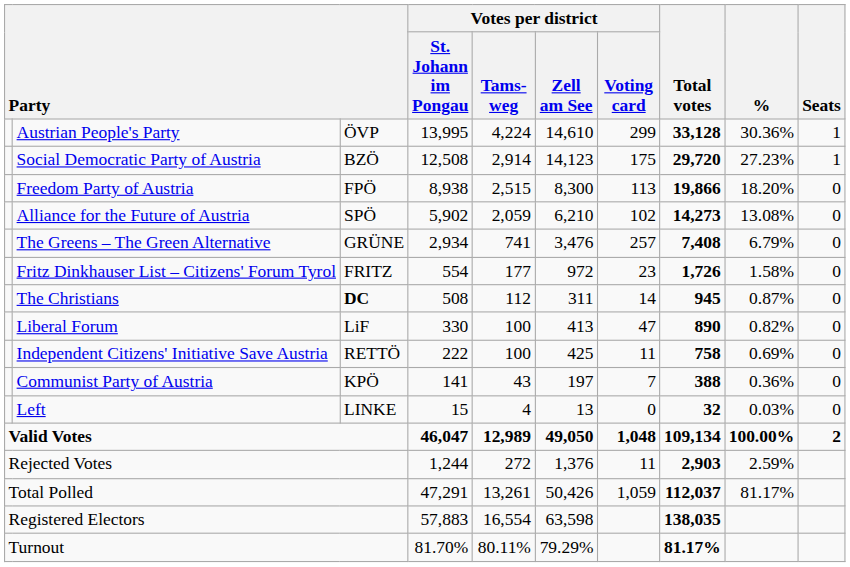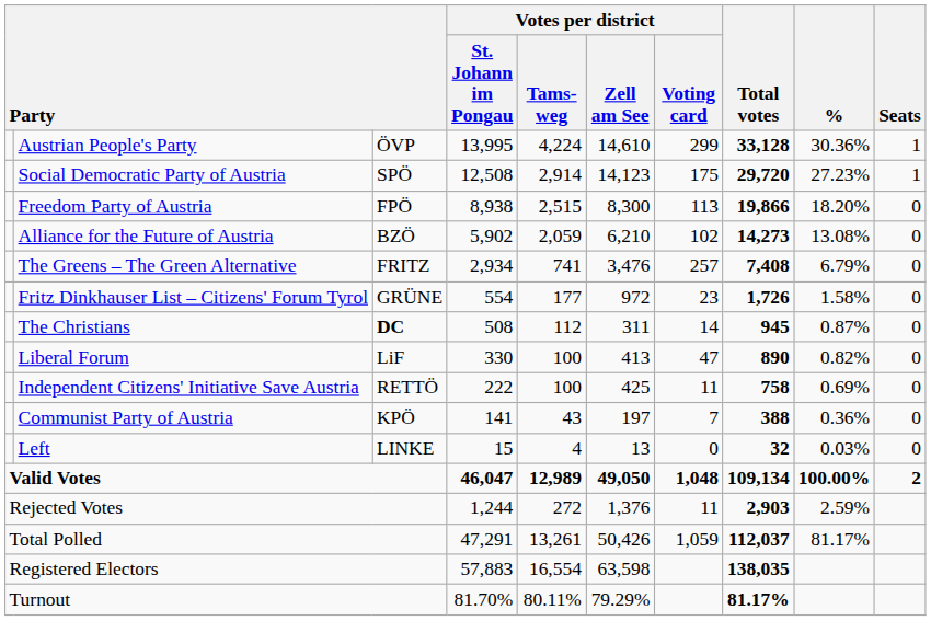 <table class="wikitable" border="1" style="text-align:right;">
 <tr>
 <th style="text-align:left;" valign=bottom rowspan=2 colspan=3>Party</th>
 <th colspan=4>Votes per district</th>
 <th align=center valign=bottom rowspan=2 width="50">Total<br>votes</th>
 <th align=center valign=bottom rowspan=2 width="50">%</th>
 <th align=center valign=bottom rowspan=2>Seats</th>
 </tr>
 <tr>
 <th align=center valign=bottom width="50"><a href='#'>St.<br>Johann<br>im<br>Pongau</a></th>
 <th align=center valign=bottom width="50"><a href='#'>Tams-<br>weg</a></th>
 <th align=center valign=bottom width="50"><a href='#'>Zell<br>am See</a></th>
 <th align=center valign=bottom width="50"><a href='#'>Voting<br>card</a></th>
 </tr>
 <tr>
 <td></td>
 <td align=left><a href='#'>Austrian People's Party</a></td>
 <td align=left>ÖVP</td>
 <td>13,995</td>
 <td>4,224</td>
 <td>14,610</td>
 <td>299</td>
 <td><strong>33,128</strong></td>
 <td>30.36%</td>
 <td>1</td>
 </tr>
 <tr>
 <td></td>
 <td align=left><a href='#'>Social Democratic Party of Austria</a></td>
-<td align=left>BZÖ</td>
+<td align=left>SPÖ</td>
 <td>12,508</td>
 <td>2,914</td>
 <td>14,123</td>
 <td>175</td>
 <td><strong>29,720</strong></td>
 <td>27.23%</td>
 <td>1</td>
 </tr>
 <tr>
 <td></td>
 <td align=left><a href='#'>Freedom Party of Austria</a></td>
 <td align=left>FPÖ</td>
 <td>8,938</td>
 <td>2,515</td>
 <td>8,300</td>
 <td>113</td>
 <td><strong>19,866</strong></td>
 <td>18.20%</td>
 <td>0</td>
 </tr>
 <tr>
 <td></td>
 <td align=left><a href='#'>Alliance for the Future of Austria</a></td>
-<td align=left>SPÖ</td>
+<td align=left>BZÖ</td>
 <td>5,902</td>
 <td>2,059</td>
 <td>6,210</td>
 <td>102</td>
 <td><strong>14,273</strong></td>
 <td>13.08%</td>
 <td>0</td>
 </tr>
 <tr>
 <td></td>
 <td align=left style="white-space: nowrap;"><a href='#'>The Greens – The Green Alternative</a></td>
-<td align=left>GRÜNE</td>
+<td align=left>FRITZ</td>
 <td>2,934</td>
 <td>741</td>
 <td>3,476</td>
 <td>257</td>
 <td><strong>7,408</strong></td>
 <td>6.79%</td>
 <td>0</td>
 </tr>
 <tr>
 <td></td>
 <td align=left><a href='#'>Fritz Dinkhauser List – Citizens' Forum Tyrol </a></td>
-<td align=left>FRITZ</td>
+<td align=left>GRÜNE</td>
 <td>554</td>
 <td>177</td>
 <td>972</td>
 <td>23</td>
 <td><strong>1,726</strong></td>
 <td>1.58%</td>
 <td>0</td>
 </tr>
 <tr>
 <td></td>
 <td align=left><a href='#'>The Christians</a></td>
 <td align=left><strong>DC</strong></td>
 <td>508</td>
 <td>112</td>
 <td>311</td>
 <td>14</td>
 <td><strong>945</strong></td>
 <td>0.87%</td>
 <td>0</td>
 </tr>
 <tr>
 <td></td>
 <td align=left><a href='#'>Liberal Forum</a></td>
 <td align=left>LiF</td>
 <td>330</td>
 <td>100</td>
 <td>413</td>
 <td>47</td>
 <td><strong>890</strong></td>
 <td>0.82%</td>
 <td>0</td>
 </tr>
 <tr>
 <td></td>
 <td align=left><a href='#'>Independent Citizens' Initiative Save Austria</a></td>
 <td align=left>RETTÖ</td>
 <td>222</td>
 <td>100</td>
 <td>425</td>
 <td>11</td>
 <td><strong>758</strong></td>
 <td>0.69%</td>
 <td>0</td>
 </tr>
 <tr>
 <td></td>
 <td align=left><a href='#'>Communist Party of Austria</a></td>
 <td align=left>KPÖ</td>
 <td>141</td>
 <td>43</td>
 <td>197</td>
 <td>7</td>
 <td><strong>388</strong></td>
 <td>0.36%</td>
 <td>0</td>
 </tr>
 <tr>
 <td></td>
 <td align=left><a href='#'>Left</a></td>
 <td align=left>LINKE</td>
 <td>15</td>
 <td>4</td>
 <td>13</td>
 <td>0</td>
 <td><strong>32</strong></td>
 <td>0.03%</td>
 <td>0</td>
 </tr>
 <tr style="font-weight:bold">
 <td align=left colspan=3>Valid Votes</td>
 <td>46,047</td>
 <td>12,989</td>
 <td>49,050</td>
 <td>1,048</td>
 <td>109,134</td>
 <td>100.00%</td>
 <td>2</td>
 </tr>
 <tr>
 <td align=left colspan=3>Rejected Votes</td>
 <td>1,244</td>
 <td>272</td>
 <td>1,376</td>
 <td>11</td>
 <td><strong>2,903</strong></td>
 <td>2.59%</td>
 <td></td>
 </tr>
 <tr>
 <td align=left colspan=3>Total Polled</td>
 <td>47,291</td>
 <td>13,261</td>
 <td>50,426</td>
 <td>1,059</td>
 <td><strong>112,037</strong></td>
 <td>81.17%</td>
 <td></td>
 </tr>
 <tr>
 <td align=left colspan=3>Registered Electors</td>
 <td>57,883</td>
 <td>16,554</td>
 <td>63,598</td>
 <td></td>
 <td><strong>138,035</strong></td>
 <td></td>
 <td></td>
 </tr>
 <tr>
 <td align=left colspan=3>Turnout</td>
 <td>81.70%</td>
 <td>80.11%</td>
 <td>79.29%</td>
 <td></td>
 <td><strong>81.17%</strong></td>
 <td></td>
 <td></td>
 </tr>
 </table>
